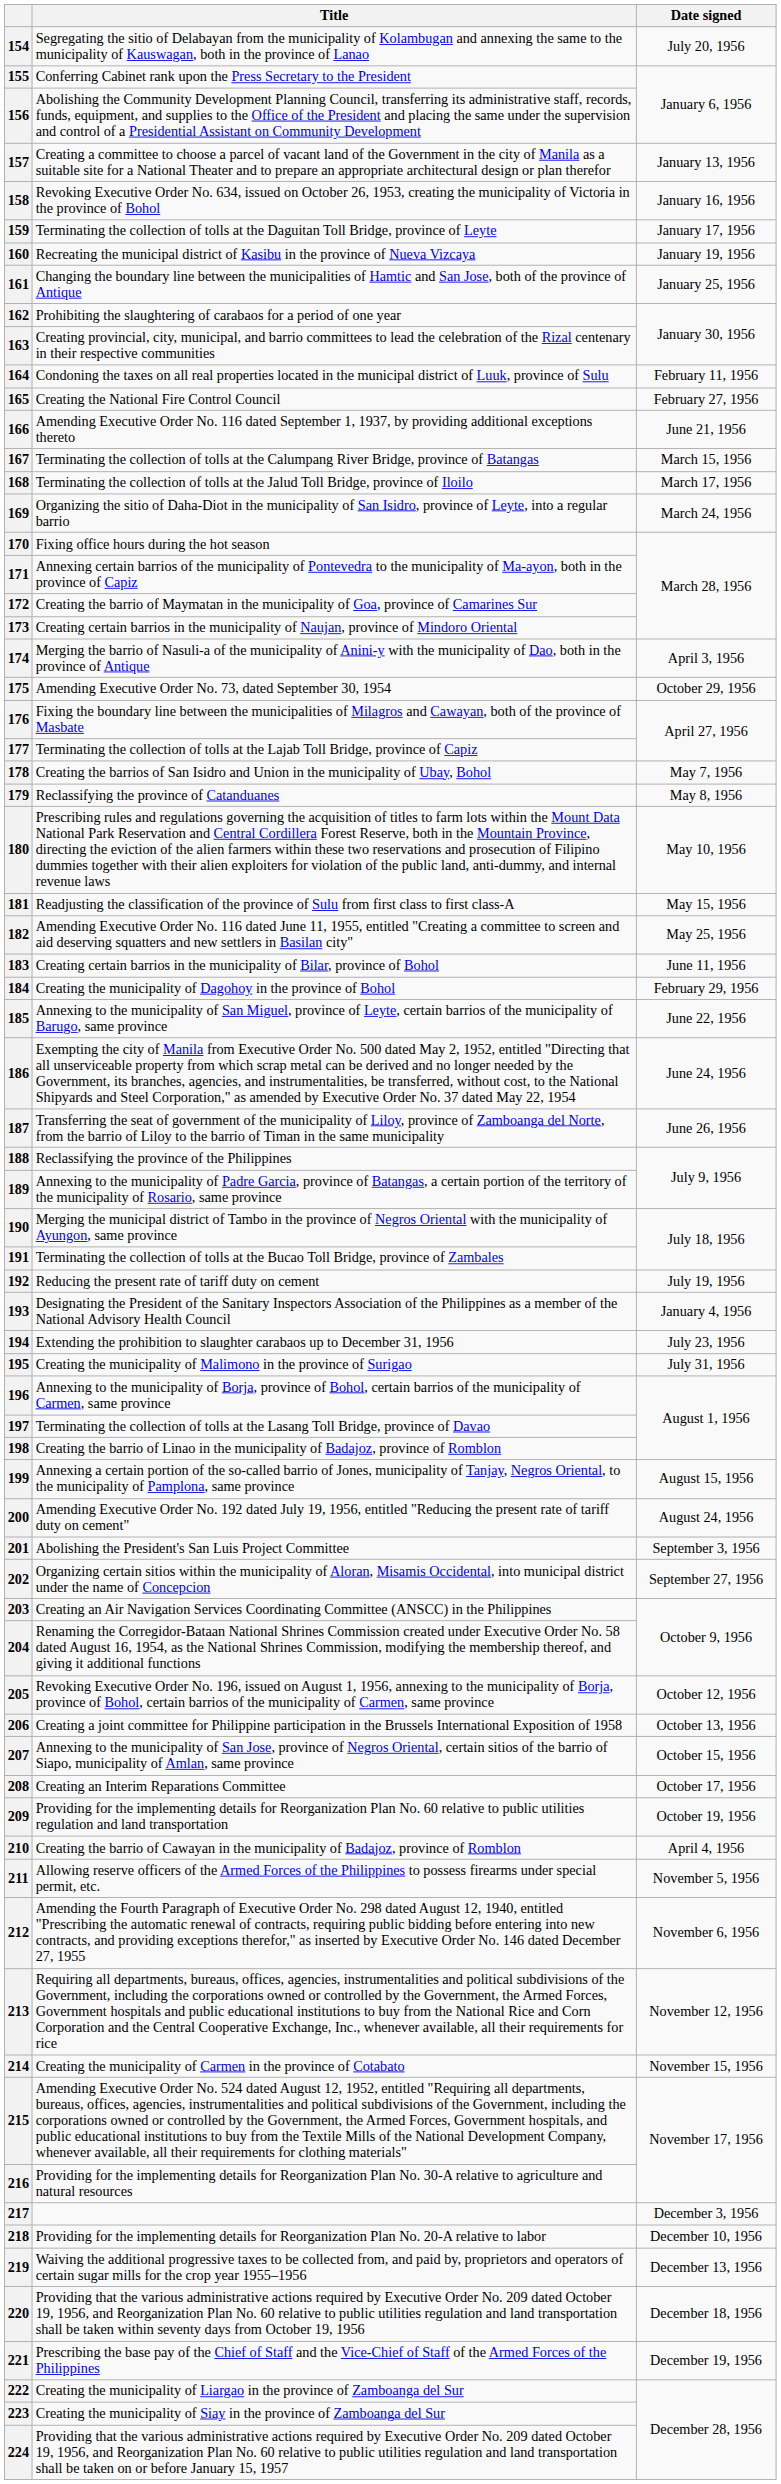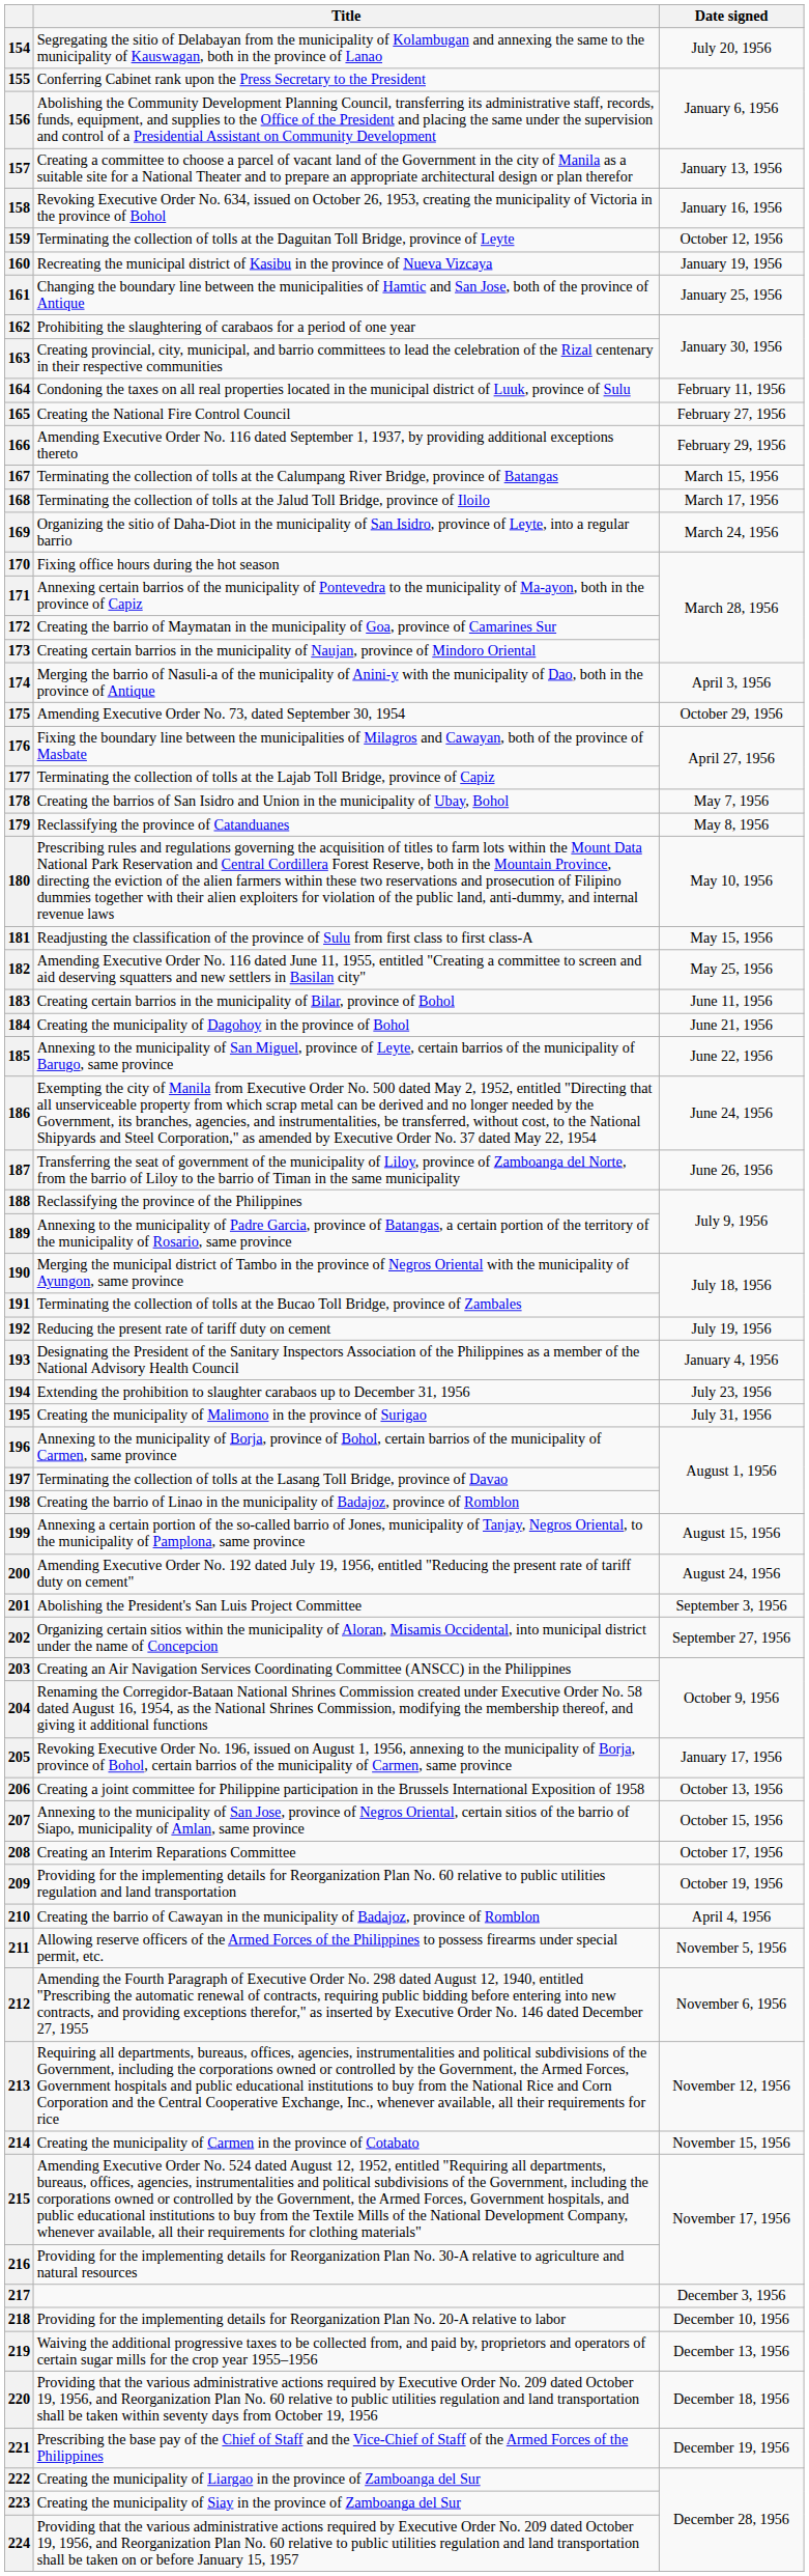 <table class="wikitable sortable" style="text-align:center;">
 <tr>
 <th scope="col"></th>
 <th scope="col">Title</th>
 <th scope="col" width="150px">Date signed</th>
 </tr>
 <tr>
 <th scope="row">154</th>
 <td style="text-align:left;">Segregating the sitio of Delabayan from the municipality of <a href='#'>Kolambugan</a> and annexing the same to the municipality of <a href='#'>Kauswagan</a>, both in the province of <a href='#'>Lanao</a></td>
 <td>July 20, 1956</td>
 </tr>
 <tr>
 <th scope="row">155</th>
 <td style="text-align:left;">Conferring Cabinet rank upon the <a href='#'>Press Secretary to the President</a></td>
 <td rowspan="2">January 6, 1956</td>
 </tr>
 <tr>
 <th scope="row">156</th>
 <td style="text-align:left;">Abolishing the Community Development Planning Council, transferring its administrative staff, records, funds, equipment, and supplies to the <a href='#'>Office of the President</a> and placing the same under the supervision and control of a <a href='#'>Presidential Assistant on Community Development</a></td>
 </tr>
 <tr>
 <th scope="row">157</th>
 <td style="text-align:left;">Creating a committee to choose a parcel of vacant land of the Government in the city of <a href='#'>Manila</a> as a suitable site for a National Theater and to prepare an appropriate architectural design or plan therefor</td>
 <td>January 13, 1956</td>
 </tr>
 <tr>
 <th scope="row">158</th>
 <td style="text-align:left;">Revoking Executive Order No. 634, issued on October 26, 1953, creating the municipality of Victoria in the province of <a href='#'>Bohol</a></td>
 <td>January 16, 1956</td>
 </tr>
 <tr>
 <th scope="row">159</th>
 <td style="text-align:left;">Terminating the collection of tolls at the Daguitan Toll Bridge, province of <a href='#'>Leyte</a></td>
-<td>January 17, 1956</td>
+<td>October 12, 1956</td>
 </tr>
 <tr>
 <th scope="row">160</th>
 <td style="text-align:left;">Recreating the municipal district of <a href='#'>Kasibu</a> in the province of <a href='#'>Nueva Vizcaya</a></td>
 <td>January 19, 1956</td>
 </tr>
 <tr>
 <th scope="row">161</th>
 <td style="text-align:left;">Changing the boundary line between the municipalities of <a href='#'>Hamtic</a> and <a href='#'>San Jose</a>, both of the province of <a href='#'>Antique</a></td>
 <td>January 25, 1956</td>
 </tr>
 <tr>
 <th scope="row">162</th>
 <td style="text-align:left;">Prohibiting the slaughtering of carabaos for a period of one year</td>
 <td rowspan="2">January 30, 1956</td>
 </tr>
 <tr>
 <th scope="row">163</th>
 <td style="text-align:left;">Creating provincial, city, municipal, and barrio committees to lead the celebration of the <a href='#'>Rizal</a> centenary in their respective communities</td>
 </tr>
 <tr>
 <th scope="row">164</th>
 <td style="text-align:left;">Condoning the taxes on all real properties located in the municipal district of <a href='#'>Luuk</a>, province of <a href='#'>Sulu</a></td>
 <td>February 11, 1956</td>
 </tr>
 <tr>
 <th scope="row">165</th>
 <td style="text-align:left;">Creating the National Fire Control Council</td>
 <td>February 27, 1956</td>
 </tr>
 <tr>
 <th scope="row">166</th>
 <td style="text-align:left;">Amending Executive Order No. 116 dated September 1, 1937, by providing additional exceptions thereto</td>
-<td>June 21, 1956</td>
+<td>February 29, 1956</td>
 </tr>
 <tr>
 <th scope="row">167</th>
 <td style="text-align:left;">Terminating the collection of tolls at the Calumpang River Bridge, province of <a href='#'>Batangas</a></td>
 <td>March 15, 1956</td>
 </tr>
 <tr>
 <th scope="row">168</th>
 <td style="text-align:left;">Terminating the collection of tolls at the Jalud Toll Bridge, province of <a href='#'>Iloilo</a></td>
 <td>March 17, 1956</td>
 </tr>
 <tr>
 <th scope="row">169</th>
 <td style="text-align:left;">Organizing the sitio of Daha-Diot in the municipality of <a href='#'>San Isidro</a>, province of <a href='#'>Leyte</a>, into a regular barrio</td>
 <td>March 24, 1956</td>
 </tr>
 <tr>
 <th scope="row">170</th>
 <td style="text-align:left;">Fixing office hours during the hot season</td>
 <td rowspan="4">March 28, 1956</td>
 </tr>
 <tr>
 <th scope="row">171</th>
 <td style="text-align:left;">Annexing certain barrios of the municipality of <a href='#'>Pontevedra</a> to the municipality of <a href='#'>Ma-ayon</a>, both in the province of <a href='#'>Capiz</a></td>
 </tr>
 <tr>
 <th scope="row">172</th>
 <td style="text-align:left;">Creating the barrio of Maymatan in the municipality of <a href='#'>Goa</a>, province of <a href='#'>Camarines Sur</a></td>
 </tr>
 <tr>
 <th scope="row">173</th>
 <td style="text-align:left;">Creating certain barrios in the municipality of <a href='#'>Naujan</a>, province of <a href='#'>Mindoro Oriental</a></td>
 </tr>
 <tr>
 <th scope="row">174</th>
 <td style="text-align:left;">Merging the barrio of Nasuli-a of the municipality of <a href='#'>Anini-y</a> with the municipality of <a href='#'>Dao</a>, both in the province of <a href='#'>Antique</a></td>
 <td>April 3, 1956</td>
 </tr>
 <tr>
 <th scope="row">175</th>
 <td style="text-align:left;">Amending Executive Order No. 73, dated September 30, 1954</td>
 <td>October 29, 1956</td>
 </tr>
 <tr>
 <th scope="row">176</th>
 <td style="text-align:left;">Fixing the boundary line between the municipalities of <a href='#'>Milagros</a> and <a href='#'>Cawayan</a>, both of the province of <a href='#'>Masbate</a></td>
 <td rowspan="2">April 27, 1956</td>
 </tr>
 <tr>
 <th scope="row">177</th>
 <td style="text-align:left;">Terminating the collection of tolls at the Lajab Toll Bridge, province of <a href='#'>Capiz</a></td>
 </tr>
 <tr>
 <th scope="row">178</th>
 <td style="text-align:left;">Creating the barrios of San Isidro and Union in the municipality of <a href='#'>Ubay</a>, <a href='#'>Bohol</a></td>
 <td>May 7, 1956</td>
 </tr>
 <tr>
 <th scope="row">179</th>
 <td style="text-align:left;">Reclassifying the province of <a href='#'>Catanduanes</a></td>
 <td>May 8, 1956</td>
 </tr>
 <tr>
 <th scope="row">180</th>
 <td style="text-align:left;">Prescribing rules and regulations governing the acquisition of titles to farm lots within the <a href='#'>Mount Data</a> National Park Reservation and <a href='#'>Central Cordillera</a> Forest Reserve, both in the <a href='#'>Mountain Province</a>, directing the eviction of the alien farmers within these two reservations and prosecution of Filipino dummies together with their alien exploiters for violation of the public land, anti-dummy, and internal revenue laws</td>
 <td>May 10, 1956</td>
 </tr>
 <tr>
 <th scope="row">181</th>
 <td style="text-align:left;">Readjusting the classification of the province of <a href='#'>Sulu</a> from first class to first class-A</td>
 <td>May 15, 1956</td>
 </tr>
 <tr>
 <th scope="row">182</th>
 <td style="text-align:left;">Amending Executive Order No. 116 dated June 11, 1955, entitled "Creating a committee to screen and aid deserving squatters and new settlers in <a href='#'>Basilan</a> city"</td>
 <td>May 25, 1956</td>
 </tr>
 <tr>
 <th scope="row">183</th>
 <td style="text-align:left;">Creating certain barrios in the municipality of <a href='#'>Bilar</a>, province of <a href='#'>Bohol</a></td>
 <td>June 11, 1956</td>
 </tr>
 <tr>
 <th scope="row">184</th>
 <td style="text-align:left;">Creating the municipality of <a href='#'>Dagohoy</a> in the province of <a href='#'>Bohol</a></td>
-<td>February 29, 1956</td>
+<td>June 21, 1956</td>
 </tr>
 <tr>
 <th scope="row">185</th>
 <td style="text-align:left;">Annexing to the municipality of <a href='#'>San Miguel</a>, province of <a href='#'>Leyte</a>, certain barrios of the municipality of <a href='#'>Barugo</a>, same province</td>
 <td>June 22, 1956</td>
 </tr>
 <tr>
 <th scope="row">186</th>
 <td style="text-align:left;">Exempting the city of <a href='#'>Manila</a> from Executive Order No. 500 dated May 2, 1952, entitled "Directing that all unserviceable property from which scrap metal can be derived and no longer needed by the Government, its branches, agencies, and instrumentalities, be transferred, without cost, to the National Shipyards and Steel Corporation," as amended by Executive Order No. 37 dated May 22, 1954</td>
 <td>June 24, 1956</td>
 </tr>
 <tr>
 <th scope="row">187</th>
 <td style="text-align:left;">Transferring the seat of government of the municipality of <a href='#'>Liloy</a>, province of <a href='#'>Zamboanga del Norte</a>, from the barrio of Liloy to the barrio of Timan in the same municipality</td>
 <td>June 26, 1956</td>
 </tr>
 <tr>
 <th scope="row">188</th>
 <td style="text-align:left;">Reclassifying the province of the Philippines</td>
 <td rowspan="2">July 9, 1956</td>
 </tr>
 <tr>
 <th scope="row">189</th>
 <td style="text-align:left;">Annexing to the municipality of <a href='#'>Padre Garcia</a>, province of <a href='#'>Batangas</a>, a certain portion of the territory of the municipality of <a href='#'>Rosario</a>, same province</td>
 </tr>
 <tr>
 <th scope="row">190</th>
 <td style="text-align:left;">Merging the municipal district of Tambo in the province of <a href='#'>Negros Oriental</a> with the municipality of <a href='#'>Ayungon</a>, same province</td>
 <td rowspan="2">July 18, 1956</td>
 </tr>
 <tr>
 <th scope="row">191</th>
 <td style="text-align:left;">Terminating the collection of tolls at the Bucao Toll Bridge, province of <a href='#'>Zambales</a></td>
 </tr>
 <tr>
 <th scope="row">192</th>
 <td style="text-align:left;">Reducing the present rate of tariff duty on cement</td>
 <td>July 19, 1956</td>
 </tr>
 <tr>
 <th scope="row">193</th>
 <td style="text-align:left;">Designating the President of the Sanitary Inspectors Association of the Philippines as a member of the National Advisory Health Council</td>
 <td>January 4, 1956</td>
 </tr>
 <tr>
 <th scope="row">194</th>
 <td style="text-align:left;">Extending the prohibition to slaughter carabaos up to December 31, 1956</td>
 <td>July 23, 1956</td>
 </tr>
 <tr>
 <th scope="row">195</th>
 <td style="text-align:left;">Creating the municipality of <a href='#'>Malimono</a> in the province of <a href='#'>Surigao</a></td>
 <td>July 31, 1956</td>
 </tr>
 <tr>
 <th scope="row">196</th>
 <td style="text-align:left;">Annexing to the municipality of <a href='#'>Borja</a>, province of <a href='#'>Bohol</a>, certain barrios of the municipality of <a href='#'>Carmen</a>, same province</td>
 <td rowspan="3">August 1, 1956</td>
 </tr>
 <tr>
 <th scope="row">197</th>
 <td style="text-align:left;">Terminating the collection of tolls at the Lasang Toll Bridge, province of <a href='#'>Davao</a></td>
 </tr>
 <tr>
 <th scope="row">198</th>
 <td style="text-align:left;">Creating the barrio of Linao in the municipality of <a href='#'>Badajoz</a>, province of <a href='#'>Romblon</a></td>
 </tr>
 <tr>
 <th scope="row">199</th>
 <td style="text-align:left;">Annexing a certain portion of the so-called barrio of Jones, municipality of <a href='#'>Tanjay</a>, <a href='#'>Negros Oriental</a>, to the municipality of <a href='#'>Pamplona</a>, same province</td>
 <td>August 15, 1956</td>
 </tr>
 <tr>
 <th scope="row">200</th>
 <td style="text-align:left;">Amending Executive Order No. 192 dated July 19, 1956, entitled "Reducing the present rate of tariff duty on cement"</td>
 <td>August 24, 1956</td>
 </tr>
 <tr>
 <th scope="row">201</th>
 <td style="text-align:left;">Abolishing the President's San Luis Project Committee</td>
 <td>September 3, 1956</td>
 </tr>
 <tr>
 <th scope="row">202</th>
 <td style="text-align:left;">Organizing certain sitios within the municipality of <a href='#'>Aloran</a>, <a href='#'>Misamis Occidental</a>, into municipal district under the name of <a href='#'>Concepcion</a></td>
 <td>September 27, 1956</td>
 </tr>
 <tr>
 <th scope="row">203</th>
 <td style="text-align:left;">Creating an Air Navigation Services Coordinating Committee (ANSCC) in the Philippines</td>
 <td rowspan="2">October 9, 1956</td>
 </tr>
 <tr>
 <th scope="row">204</th>
 <td style="text-align:left;">Renaming the Corregidor-Bataan National Shrines Commission created under Executive Order No. 58 dated August 16, 1954, as the National Shrines Commission, modifying the membership thereof, and giving it additional functions</td>
 </tr>
 <tr>
 <th scope="row">205</th>
 <td style="text-align:left;">Revoking Executive Order No. 196, issued on August 1, 1956, annexing to the municipality of <a href='#'>Borja</a>, province of <a href='#'>Bohol</a>, certain barrios of the municipality of <a href='#'>Carmen</a>, same province</td>
-<td>October 12, 1956</td>
+<td>January 17, 1956</td>
 </tr>
 <tr>
 <th scope="row">206</th>
 <td style="text-align:left;">Creating a joint committee for Philippine participation in the Brussels International Exposition of 1958</td>
 <td>October 13, 1956</td>
 </tr>
 <tr>
 <th scope="row">207</th>
 <td style="text-align:left;">Annexing to the municipality of <a href='#'>San Jose</a>, province of <a href='#'>Negros Oriental</a>, certain sitios of the barrio of Siapo, municipality of <a href='#'>Amlan</a>, same province</td>
 <td>October 15, 1956</td>
 </tr>
 <tr>
 <th scope="row">208</th>
 <td style="text-align:left;">Creating an Interim Reparations Committee</td>
 <td>October 17, 1956</td>
 </tr>
 <tr>
 <th scope="row">209</th>
 <td style="text-align:left;">Providing for the implementing details for Reorganization Plan No. 60 relative to public utilities regulation and land transportation</td>
 <td>October 19, 1956</td>
 </tr>
 <tr>
 <th scope="row">210</th>
 <td style="text-align:left;">Creating the barrio of Cawayan in the municipality of <a href='#'>Badajoz</a>, province of <a href='#'>Romblon</a></td>
 <td>April 4, 1956</td>
 </tr>
 <tr>
 <th scope="row">211</th>
 <td style="text-align:left;">Allowing reserve officers of the <a href='#'>Armed Forces of the Philippines</a> to possess firearms under special permit, etc.</td>
 <td>November 5, 1956</td>
 </tr>
 <tr>
 <th scope="row">212</th>
 <td style="text-align:left;">Amending the Fourth Paragraph of Executive Order No. 298 dated August 12, 1940, entitled "Prescribing the automatic renewal of contracts, requiring public bidding before entering into new contracts, and providing exceptions therefor," as inserted by Executive Order No. 146 dated December 27, 1955</td>
 <td>November 6, 1956</td>
 </tr>
 <tr>
 <th scope="row">213</th>
 <td style="text-align:left;">Requiring all departments, bureaus, offices, agencies, instrumentalities and political subdivisions of the Government, including the corporations owned or controlled by the Government, the Armed Forces, Government hospitals and public educational institutions to buy from the National Rice and Corn Corporation and the Central Cooperative Exchange, Inc., whenever available, all their requirements for rice</td>
 <td>November 12, 1956</td>
 </tr>
 <tr>
 <th scope="row">214</th>
 <td style="text-align:left;">Creating the municipality of <a href='#'>Carmen</a> in the province of <a href='#'>Cotabato</a></td>
 <td>November 15, 1956</td>
 </tr>
 <tr>
 <th scope="row">215</th>
 <td style="text-align:left;">Amending Executive Order No. 524 dated August 12, 1952, entitled "Requiring all departments, bureaus, offices, agencies, instrumentalities and political subdivisions of the Government, including the corporations owned or controlled by the Government, the Armed Forces, Government hospitals, and public educational institutions to buy from the Textile Mills of the National Development Company, whenever available, all their requirements for clothing materials"</td>
 <td rowspan="2">November 17, 1956</td>
 </tr>
 <tr>
 <th scope="row">216</th>
 <td style="text-align:left;">Providing for the implementing details for Reorganization Plan No. 30-A relative to agriculture and natural resources</td>
 </tr>
 <tr>
 <th scope="row">217</th>
 <td style="text-align:left;"></td>
 <td>December 3, 1956</td>
 </tr>
 <tr>
 <th scope="row">218</th>
 <td style="text-align:left;">Providing for the implementing details for Reorganization Plan No. 20-A relative to labor</td>
 <td>December 10, 1956</td>
 </tr>
 <tr>
 <th scope="row">219</th>
 <td style="text-align:left;">Waiving the additional progressive taxes to be collected from, and paid by, proprietors and operators of certain sugar mills for the crop year 1955–1956</td>
 <td>December 13, 1956</td>
 </tr>
 <tr>
 <th scope="row">220</th>
 <td style="text-align:left;">Providing that the various administrative actions required by Executive Order No. 209 dated October 19, 1956, and Reorganization Plan No. 60 relative to public utilities regulation and land transportation shall be taken within seventy days from October 19, 1956</td>
 <td>December 18, 1956</td>
 </tr>
 <tr>
 <th scope="row">221</th>
 <td style="text-align:left;">Prescribing the base pay of the <a href='#'>Chief of Staff</a> and the <a href='#'>Vice-Chief of Staff</a> of the <a href='#'>Armed Forces of the Philippines</a></td>
 <td>December 19, 1956</td>
 </tr>
 <tr>
 <th scope="row">222</th>
 <td style="text-align:left;">Creating the municipality of <a href='#'>Liargao</a> in the province of <a href='#'>Zamboanga del Sur</a></td>
 <td rowspan="3">December 28, 1956</td>
 </tr>
 <tr>
 <th scope="row">223</th>
 <td style="text-align:left;">Creating the municipality of <a href='#'>Siay</a> in the province of <a href='#'>Zamboanga del Sur</a></td>
 </tr>
 <tr>
 <th scope="row">224</th>
 <td style="text-align:left;">Providing that the various administrative actions required by Executive Order No. 209 dated October 19, 1956, and Reorganization Plan No. 60 relative to public utilities regulation and land transportation shall be taken on or before January 15, 1957</td>
 </tr>
 </table>
